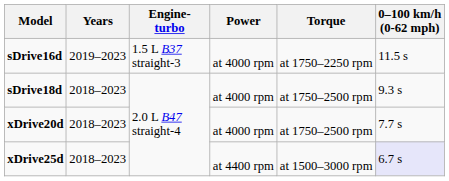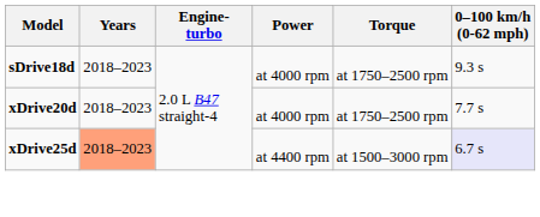 <table class="wikitable sortable">
 <tr>
 <th>Model</th>
 <th>Years</th>
 <th>Engine-<br> <a href='#'>turbo</a></th>
 <th>Power</th>
 <th>Torque</th>
 <th>0–100 km/h<br> (0-62 mph)</th>
-</tr>
-<tr>
-<td><strong>sDrive16d</strong></td>
-<td>2019–2023</td>
-<td>1.5 L <a href='#'><em>B37</em></a> <br> straight-3</td>
-<td> <br> at 4000 rpm</td>
-<td> <br> at 1750–2250 rpm</td>
-<td>11.5 s</td>
 </tr>
 <tr>
 <td><strong>sDrive18d</strong></td>
 <td>2018–2023</td>
 <td rowspan=3>2.0 L <a href='#'><em>B47</em></a>         <br> straight-4</td>
 <td> <br> at 4000 rpm</td>
 <td> <br> at 1750–2500 rpm</td>
 <td>9.3 s</td>
 </tr>
 <tr>
 <td><strong>xDrive20d</strong></td>
 <td>2018–2023</td>
 <td> <br> at 4000 rpm</td>
 <td> <br> at 1750–2500 rpm</td>
 <td>7.7 s</td>
 </tr>
 <tr>
 <td><strong>xDrive25d</strong></td>
-<td>2018–2023</td>
+<td style="background: lightsalmon;">2018–2023</td>
 <td> <br> at 4400 rpm</td>
 <td> <br> at 1500–3000 rpm</td>
 <td style="background: lavender;">6.7 s</td>
 </tr>
 </table>
